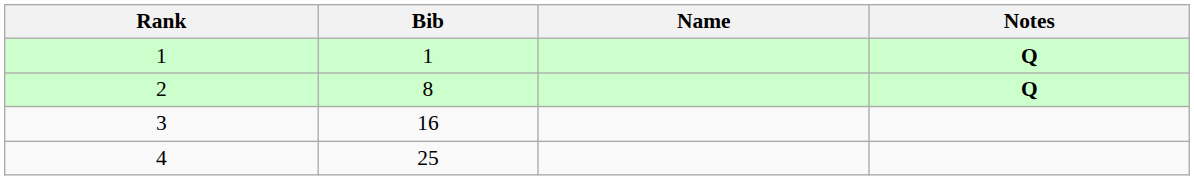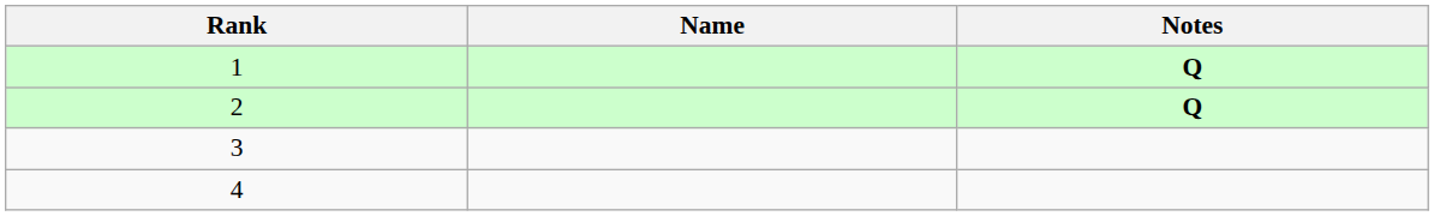 <table class="wikitable" style="text-align:center;" width=70%>
 <tr>
 <th>Rank</th>
-<th>Bib</th>
 <th>Name</th>
 <th>Notes</th>
 </tr>
 <tr bgcolor="#ccffcc">
-<td>1</td>
 <td>1</td>
 <td align=left></td>
 <td><strong>Q</strong></td>
 </tr>
 <tr bgcolor="#ccffcc">
 <td>2</td>
-<td>8</td>
 <td align=left></td>
 <td><strong>Q</strong></td>
 </tr>
 <tr>
 <td>3</td>
-<td>16</td>
 <td align=left></td>
 <td></td>
 </tr>
 <tr>
 <td>4</td>
-<td>25</td>
 <td align=left></td>
 <td></td>
 </tr>
 </table>
